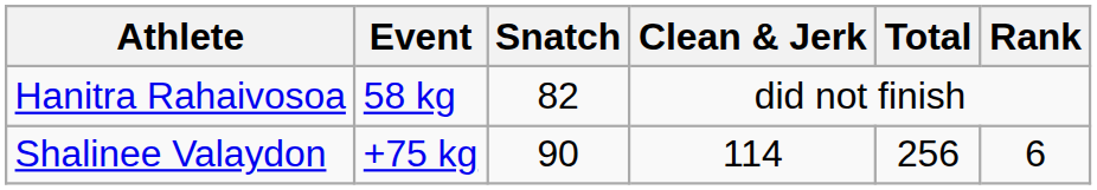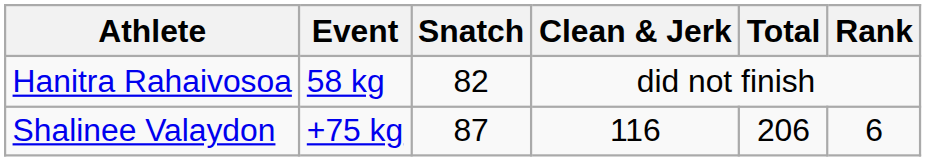 <table class="wikitable" style="font-size:90%;text-align:center">
 <tr>
 <th>Athlete</th>
 <th>Event</th>
 <th>Snatch</th>
 <th>Clean & Jerk</th>
 <th>Total</th>
 <th>Rank</th>
 </tr>
 <tr align=center>
 <td align=left><a href='#'>Hanitra Rahaivosoa</a></td>
 <td align=left><a href='#'>58 kg</a></td>
 <td>82</td>
 <td colspan=3>did not finish</td>
 </tr>
 <tr align=center>
 <td align=left><a href='#'>Shalinee Valaydon</a></td>
 <td align=left><a href='#'>+75 kg</a></td>
-<td>90</td>
-<td>114</td>
-<td>256</td>
+<td>87</td>
+<td>116</td>
+<td>206</td>
 <td>6</td>
 </tr>
 </table>
